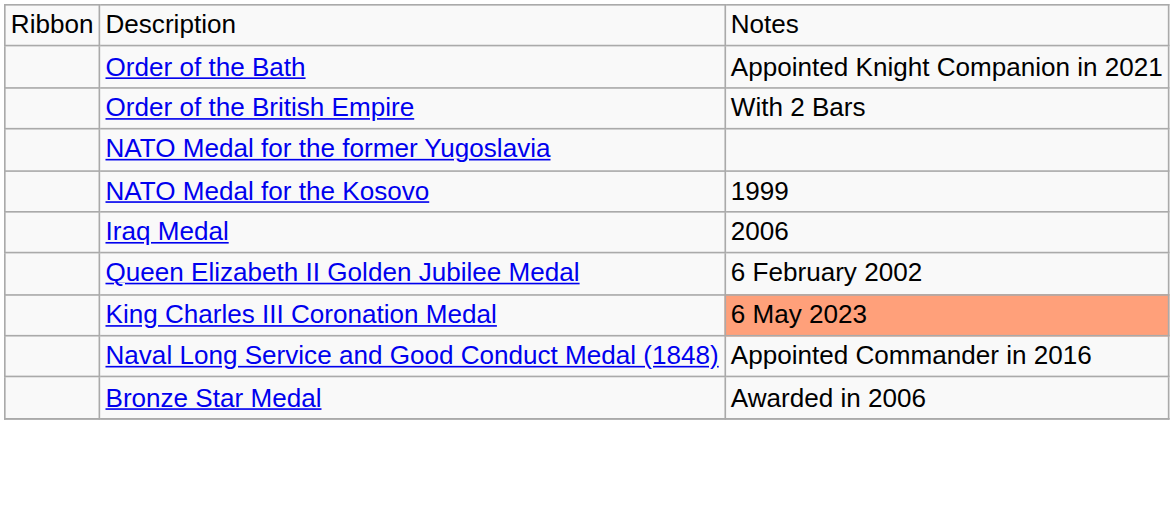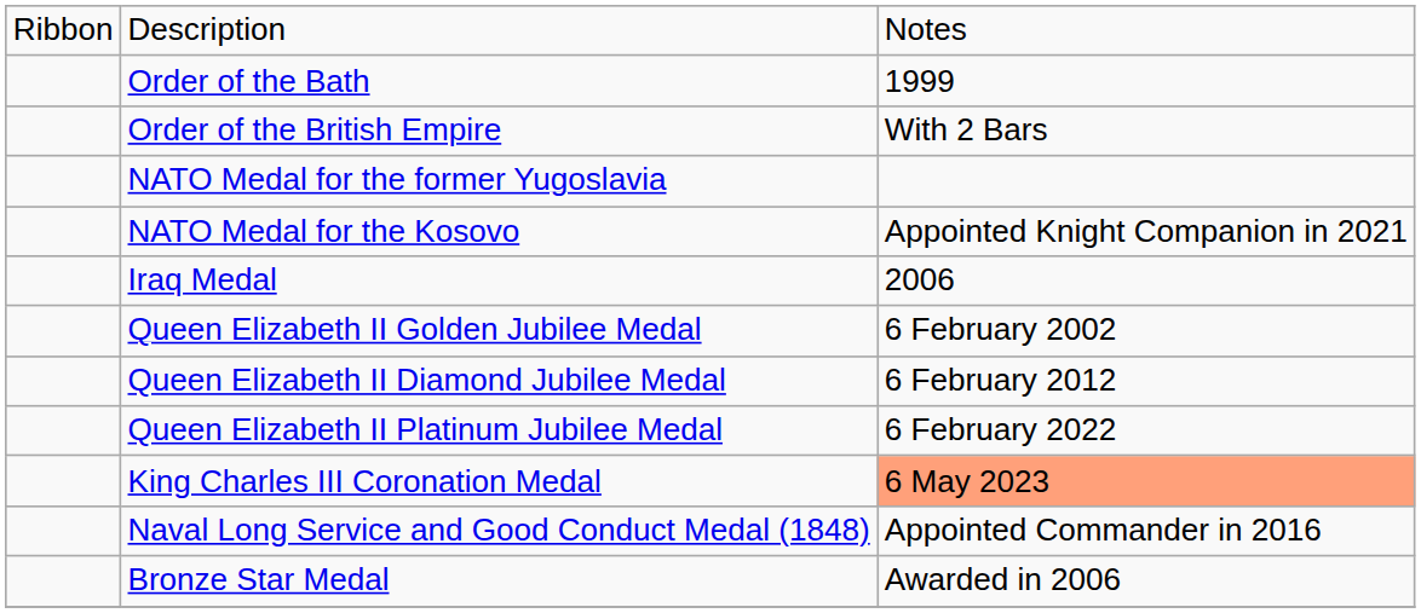 <table class="wikitable">
 <tr>
 <td>Ribbon</td>
 <td>Description</td>
 <td>Notes</td>
 </tr>
 <tr>
 <td></td>
 <td><a href='#'>Order of the Bath</a></td>
-<td>Appointed Knight Companion in 2021</td>
+<td>1999</td>
 </tr>
 <tr>
 <td></td>
 <td><a href='#'>Order of the British Empire</a></td>
 <td>With 2 Bars</td>
 </tr>
 <tr>
 <td></td>
 <td><a href='#'>NATO Medal for the former Yugoslavia</a></td>
 <td></td>
 </tr>
 <tr>
 <td></td>
 <td><a href='#'>NATO Medal for the Kosovo</a></td>
-<td>1999</td>
+<td>Appointed Knight Companion in 2021</td>
 </tr>
 <tr>
 <td></td>
 <td><a href='#'>Iraq Medal</a></td>
 <td>2006</td>
 </tr>
 <tr>
 <td></td>
 <td><a href='#'>Queen Elizabeth II Golden Jubilee Medal</a></td>
 <td>6 February 2002</td>
+</tr>
+<tr>
+<td></td>
+<td><a href='#'>Queen Elizabeth II Diamond Jubilee Medal</a></td>
+<td>6 February 2012</td>
+</tr>
+<tr>
+<td></td>
+<td><a href='#'>Queen Elizabeth II Platinum Jubilee Medal</a></td>
+<td>6 February 2022</td>
 </tr>
 <tr>
 <td></td>
 <td><a href='#'>King Charles III Coronation Medal</a></td>
 <td style="background: lightsalmon;">6 May 2023</td>
 </tr>
 <tr>
 <td></td>
 <td><a href='#'>Naval Long Service and Good Conduct Medal (1848)</a></td>
 <td>Appointed Commander in 2016</td>
 </tr>
 <tr>
 <td></td>
 <td><a href='#'>Bronze Star Medal</a></td>
 <td>Awarded in 2006</td>
 </tr>
 <tr>
 </tr>
 </table>
